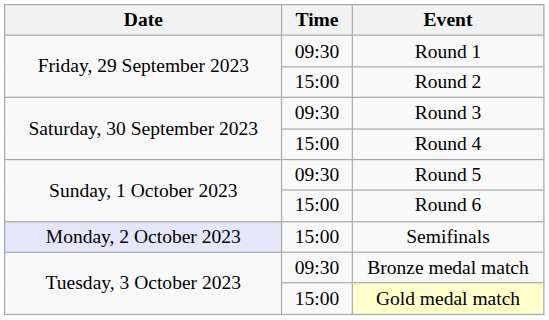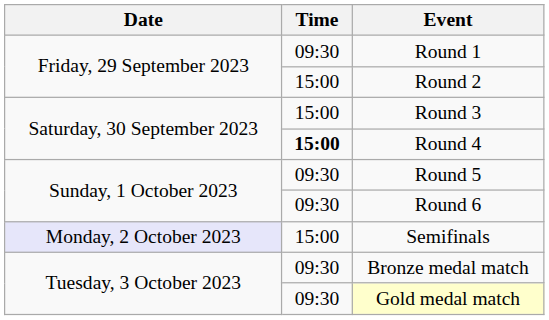 <table class = "wikitable" style="text-align:center;">
 <tr>
 <th width=220>Date</th>
 <th width=50>Time</th>
 <th width=150>Event</th>
 </tr>
 <tr>
 <td rowspan=2>Friday, 29 September 2023</td>
 <td>09:30</td>
 <td>Round 1</td>
 </tr>
 <tr>
 <td>15:00</td>
 <td>Round 2</td>
 </tr>
 <tr>
 <td rowspan=2>Saturday, 30 September 2023</td>
-<td>09:30</td>
+<td>15:00</td>
 <td>Round 3</td>
 </tr>
 <tr>
-<td>15:00</td>
+<td><strong>15:00</strong></td>
 <td>Round 4</td>
 </tr>
 <tr>
 <td rowspan=2>Sunday, 1 October 2023</td>
 <td>09:30</td>
 <td>Round 5</td>
 </tr>
 <tr>
-<td>15:00</td>
+<td>09:30</td>
 <td>Round 6</td>
 </tr>
 <tr>
 <td style="background: lavender;">Monday, 2 October 2023</td>
 <td>15:00</td>
 <td>Semifinals</td>
 </tr>
 <tr>
 <td rowspan=2>Tuesday, 3 October 2023</td>
 <td>09:30</td>
 <td>Bronze medal match</td>
 </tr>
 <tr>
-<td>15:00</td>
+<td>09:30</td>
 <td bgcolor=ffffcc>Gold medal match</td>
 </tr>
 </table>
